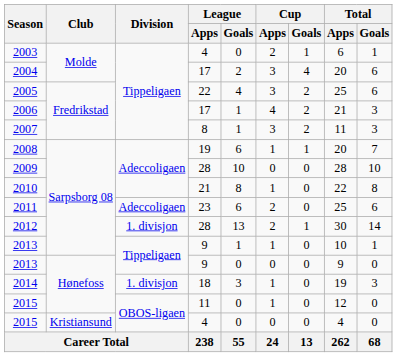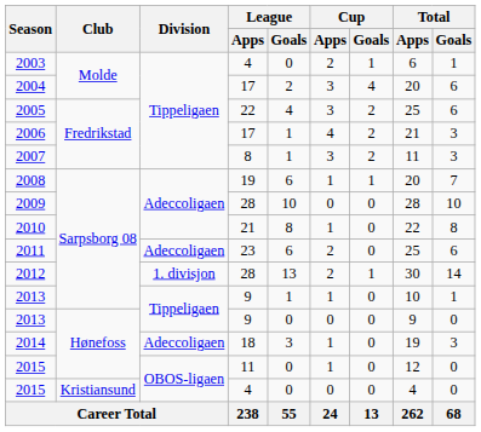 <table class="wikitable" style="text-align: center;">
 <tr>
 <th rowspan="2">Season</th>
 <th rowspan="2">Club</th>
 <th rowspan="2">Division</th>
 <th colspan="2">League</th>
 <th colspan="2">Cup</th>
 <th colspan="2">Total</th>
 </tr>
 <tr>
 <th>Apps</th>
 <th>Goals</th>
 <th>Apps</th>
 <th>Goals</th>
 <th>Apps</th>
 <th>Goals</th>
 </tr>
 <tr>
 <td><a href='#'>2003</a></td>
 <td rowspan="2" valign="center"><a href='#'>Molde</a></td>
 <td rowspan="5" valign="center"><a href='#'>Tippeligaen</a></td>
 <td>4</td>
 <td>0</td>
 <td>2</td>
 <td>1</td>
 <td>6</td>
 <td>1</td>
 </tr>
 <tr>
 <td><a href='#'>2004</a></td>
 <td>17</td>
 <td>2</td>
 <td>3</td>
 <td>4</td>
 <td>20</td>
 <td>6</td>
 </tr>
 <tr>
 <td><a href='#'>2005</a></td>
 <td rowspan="3" valign="center"><a href='#'>Fredrikstad</a></td>
 <td>22</td>
 <td>4</td>
 <td>3</td>
 <td>2</td>
 <td>25</td>
 <td>6</td>
 </tr>
 <tr>
 <td><a href='#'>2006</a></td>
 <td>17</td>
 <td>1</td>
 <td>4</td>
 <td>2</td>
 <td>21</td>
 <td>3</td>
 </tr>
 <tr>
 <td><a href='#'>2007</a></td>
 <td>8</td>
 <td>1</td>
 <td>3</td>
 <td>2</td>
 <td>11</td>
 <td>3</td>
 </tr>
 <tr>
 <td><a href='#'>2008</a></td>
 <td rowspan="6" valign="center"><a href='#'>Sarpsborg 08</a></td>
 <td rowspan="3" valign="center"><a href='#'>Adeccoligaen</a></td>
 <td>19</td>
 <td>6</td>
 <td>1</td>
 <td>1</td>
 <td>20</td>
 <td>7</td>
 </tr>
 <tr>
 <td><a href='#'>2009</a></td>
 <td>28</td>
 <td>10</td>
 <td>0</td>
 <td>0</td>
 <td>28</td>
 <td>10</td>
 </tr>
 <tr>
 <td><a href='#'>2010</a></td>
 <td>21</td>
 <td>8</td>
 <td>1</td>
 <td>0</td>
 <td>22</td>
 <td>8</td>
 </tr>
 <tr>
 <td><a href='#'>2011</a></td>
 <td rowspan="1" valign="center"><a href='#'>Adeccoligaen</a></td>
 <td>23</td>
 <td>6</td>
 <td>2</td>
 <td>0</td>
 <td>25</td>
 <td>6</td>
 </tr>
 <tr>
 <td><a href='#'>2012</a></td>
 <td rowspan="1" valign="center"><a href='#'>1. divisjon</a></td>
 <td>28</td>
 <td>13</td>
 <td>2</td>
 <td>1</td>
 <td>30</td>
 <td>14</td>
 </tr>
 <tr>
 <td><a href='#'>2013</a></td>
 <td rowspan="2" valign="center"><a href='#'>Tippeligaen</a></td>
 <td>9</td>
 <td>1</td>
 <td>1</td>
 <td>0</td>
 <td>10</td>
 <td>1</td>
 </tr>
 <tr>
 <td><a href='#'>2013</a></td>
 <td rowspan="3" valign="center"><a href='#'>Hønefoss</a></td>
 <td>9</td>
 <td>0</td>
 <td>0</td>
 <td>0</td>
 <td>9</td>
 <td>0</td>
 </tr>
 <tr>
 <td><a href='#'>2014</a></td>
-<td rowspan="1" valign="center"><a href='#'>1. divisjon</a></td>
+<td rowspan="1" valign="center"><a href='#'>Adeccoligaen</a></td>
 <td>18</td>
 <td>3</td>
 <td>1</td>
 <td>0</td>
 <td>19</td>
 <td>3</td>
 </tr>
 <tr>
 <td><a href='#'>2015</a></td>
 <td rowspan="2" valign="center"><a href='#'>OBOS-ligaen</a></td>
 <td>11</td>
 <td>0</td>
 <td>1</td>
 <td>0</td>
 <td>12</td>
 <td>0</td>
 </tr>
 <tr>
 <td><a href='#'>2015</a></td>
 <td rowspan="1" valign="center"><a href='#'>Kristiansund</a></td>
 <td>4</td>
 <td>0</td>
 <td>0</td>
 <td>0</td>
 <td>4</td>
 <td>0</td>
 </tr>
 <tr>
 <th colspan="3">Career Total</th>
 <th>238</th>
 <th>55</th>
 <th>24</th>
 <th>13</th>
 <th>262</th>
 <th>68</th>
 </tr>
 </table>
